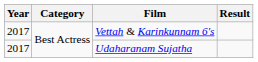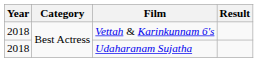 <table class="wikitable">
 <tr>
 <th>Year</th>
 <th>Category</th>
 <th>Film</th>
 <th>Result</th>
 </tr>
 <tr>
-<td>2017</td>
+<td>2018</td>
 <td rowspan="2">Best Actress</td>
 <td><em><a href='#'>Vettah</a></em> & <em><a href='#'>Karinkunnam 6's</a></em></td>
 <td></td>
 </tr>
 <tr>
-<td>2017</td>
+<td>2018</td>
 <td><em><a href='#'>Udaharanam Sujatha</a></em></td>
 <td></td>
 </tr>
 </table>
